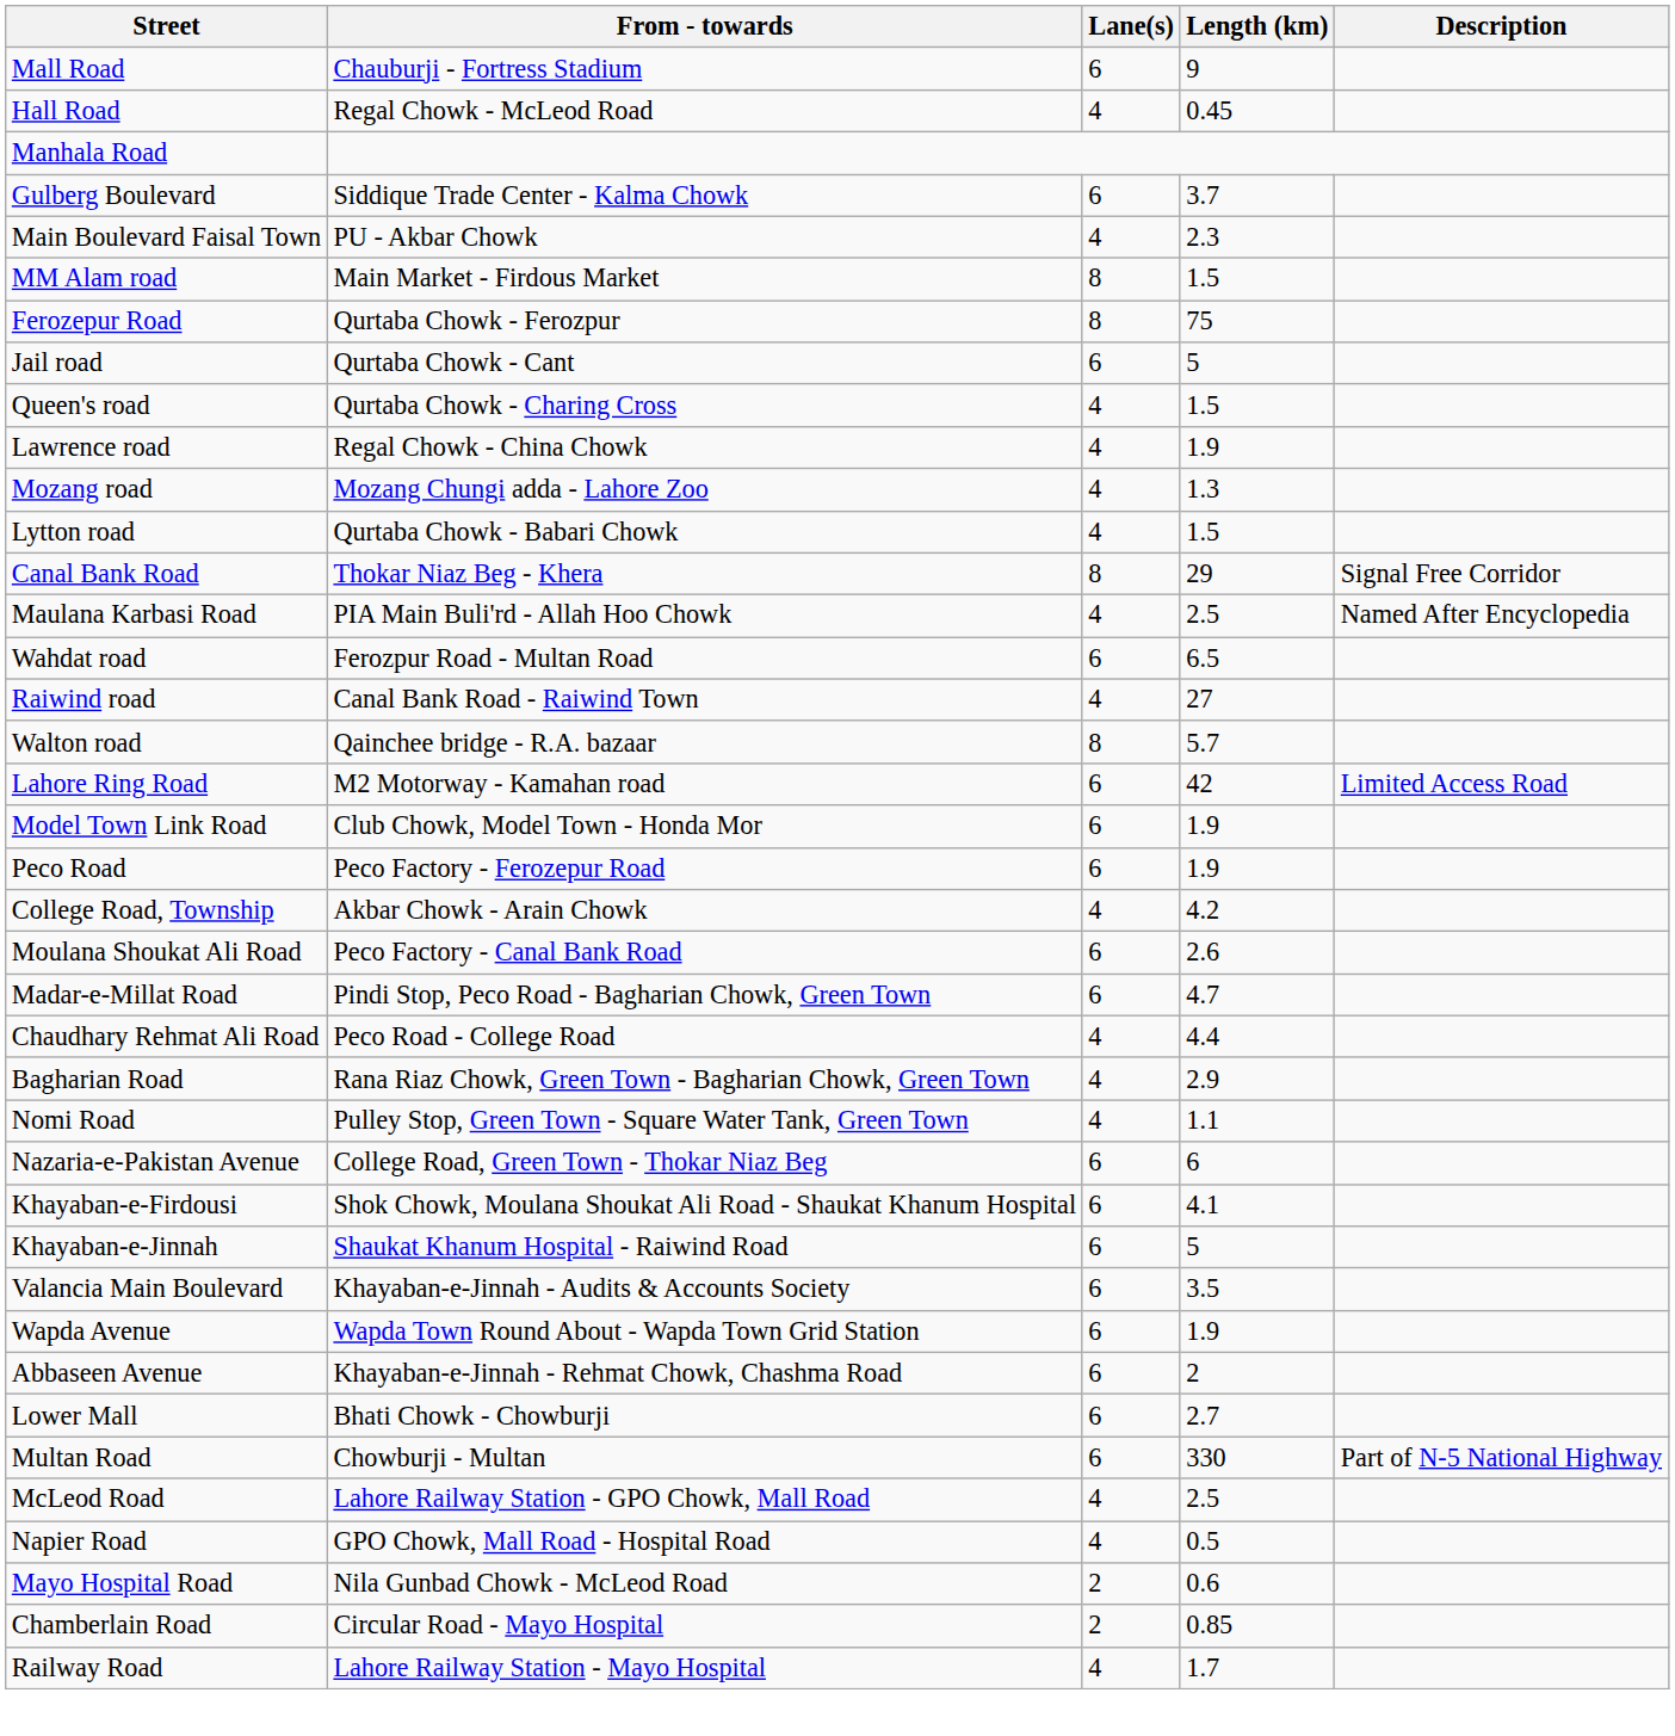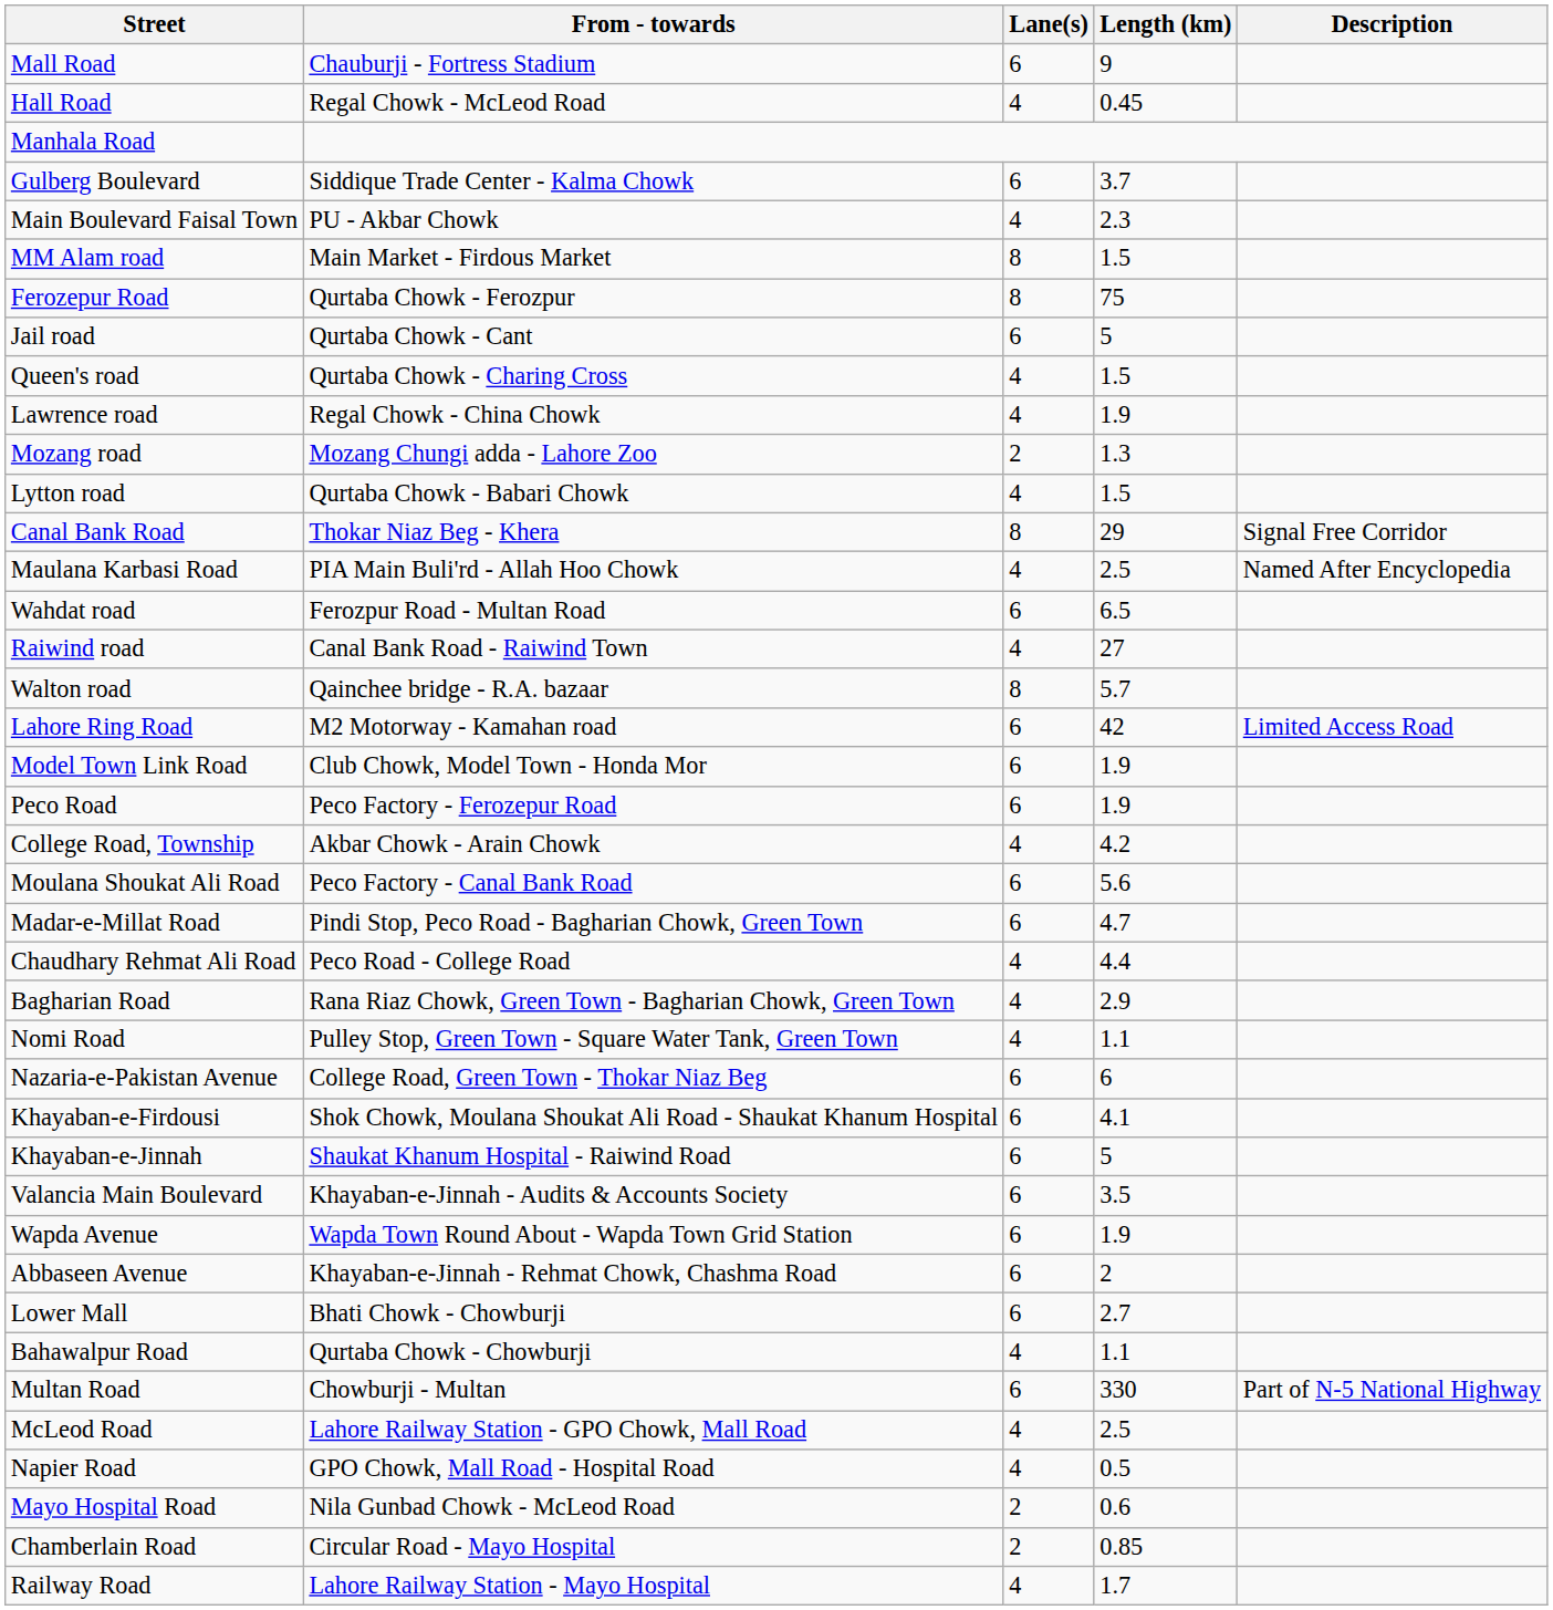 <table class="sortable wikitable">
 <tr>
 <th>Street</th>
 <th>From - towards</th>
 <th>Lane(s)</th>
 <th>Length (km)</th>
 <th>Description</th>
 </tr>
 <tr>
 <td><a href='#'>Mall Road</a></td>
 <td><a href='#'>Chauburji</a> - <a href='#'>Fortress Stadium</a></td>
 <td>6</td>
 <td>9</td>
 <td></td>
 </tr>
 <tr>
 <td><a href='#'>Hall Road</a></td>
 <td>Regal Chowk - McLeod Road</td>
 <td>4</td>
 <td>0.45</td>
 <td></td>
 </tr>
 <tr>
 <td><a href='#'>Manhala Road</a></td>
 </tr>
 <tr>
 <td><a href='#'>Gulberg</a> Boulevard</td>
 <td>Siddique Trade Center - <a href='#'>Kalma Chowk</a></td>
 <td>6</td>
 <td>3.7</td>
 <td></td>
 </tr>
 <tr>
 <td>Main Boulevard Faisal Town</td>
 <td>PU - Akbar Chowk</td>
 <td>4</td>
 <td>2.3</td>
 <td></td>
 </tr>
 <tr>
 <td><a href='#'>MM Alam road</a></td>
 <td>Main Market - Firdous Market</td>
 <td>8</td>
 <td>1.5</td>
 <td></td>
 </tr>
 <tr>
 <td><a href='#'>Ferozepur Road</a></td>
 <td>Qurtaba Chowk - Ferozpur</td>
 <td>8</td>
 <td>75</td>
 <td></td>
 </tr>
 <tr>
 <td>Jail road</td>
 <td>Qurtaba Chowk - Cant</td>
 <td>6</td>
 <td>5</td>
 <td></td>
 </tr>
 <tr>
 <td>Queen's road</td>
 <td>Qurtaba Chowk - <a href='#'>Charing Cross</a></td>
 <td>4</td>
 <td>1.5</td>
 <td></td>
 </tr>
 <tr>
 <td>Lawrence road</td>
 <td>Regal Chowk - China Chowk</td>
 <td>4</td>
 <td>1.9</td>
 <td></td>
 </tr>
 <tr>
 <td><a href='#'>Mozang</a> road</td>
 <td><a href='#'>Mozang Chungi</a> adda - <a href='#'>Lahore Zoo</a></td>
-<td>4</td>
+<td>2</td>
 <td>1.3</td>
 <td></td>
 </tr>
 <tr>
 <td>Lytton road</td>
 <td>Qurtaba Chowk - Babari Chowk</td>
 <td>4</td>
 <td>1.5</td>
 <td></td>
 </tr>
 <tr>
 <td><a href='#'>Canal Bank Road</a></td>
 <td><a href='#'>Thokar Niaz Beg</a> - <a href='#'>Khera</a></td>
 <td>8</td>
 <td>29</td>
 <td>Signal Free Corridor</td>
 </tr>
 <tr>
 <td>Maulana Karbasi Road</td>
 <td>PIA Main Buli'rd - Allah Hoo Chowk</td>
 <td>4</td>
 <td>2.5</td>
 <td>Named After Encyclopedia</td>
 </tr>
 <tr>
 <td>Wahdat road</td>
 <td>Ferozpur Road - Multan Road</td>
 <td>6</td>
 <td>6.5</td>
 <td></td>
 </tr>
 <tr>
 <td><a href='#'>Raiwind</a> road</td>
 <td>Canal Bank Road - <a href='#'>Raiwind</a> Town</td>
 <td>4</td>
 <td>27</td>
 <td></td>
 </tr>
 <tr>
 <td>Walton road</td>
 <td>Qainchee bridge - R.A. bazaar</td>
 <td>8</td>
 <td>5.7</td>
 <td></td>
 </tr>
 <tr>
 <td><a href='#'>Lahore Ring Road</a></td>
 <td>M2 Motorway - Kamahan road</td>
 <td>6</td>
 <td>42</td>
 <td><a href='#'>Limited Access Road</a></td>
 </tr>
 <tr>
 <td><a href='#'>Model Town</a> Link Road</td>
 <td>Club Chowk, Model Town - Honda Mor</td>
 <td>6</td>
 <td>1.9</td>
 <td></td>
 </tr>
 <tr>
 <td>Peco Road</td>
 <td>Peco Factory - <a href='#'>Ferozepur Road</a></td>
 <td>6</td>
 <td>1.9</td>
 <td></td>
 </tr>
 <tr>
 <td>College Road, <a href='#'>Township</a></td>
 <td>Akbar Chowk - Arain Chowk</td>
 <td>4</td>
 <td>4.2</td>
 <td></td>
 </tr>
 <tr>
 <td>Moulana Shoukat Ali Road</td>
 <td>Peco Factory - <a href='#'>Canal Bank Road</a></td>
 <td>6</td>
-<td>2.6</td>
+<td>5.6</td>
 <td></td>
 </tr>
 <tr>
 <td>Madar-e-Millat Road</td>
 <td>Pindi Stop, Peco Road - Bagharian Chowk, <a href='#'>Green Town</a></td>
 <td>6</td>
 <td>4.7</td>
 <td></td>
 </tr>
 <tr>
 <td>Chaudhary Rehmat Ali Road</td>
 <td>Peco Road - College Road</td>
 <td>4</td>
 <td>4.4</td>
 <td></td>
 </tr>
 <tr>
 <td>Bagharian Road</td>
 <td>Rana Riaz Chowk, <a href='#'>Green Town</a> - Bagharian Chowk, <a href='#'>Green Town</a></td>
 <td>4</td>
 <td>2.9</td>
 <td></td>
 </tr>
 <tr>
 <td>Nomi Road</td>
 <td>Pulley Stop, <a href='#'>Green Town</a> - Square Water Tank, <a href='#'>Green Town</a></td>
 <td>4</td>
 <td>1.1</td>
 <td></td>
 </tr>
 <tr>
 <td>Nazaria-e-Pakistan Avenue</td>
 <td>College Road, <a href='#'>Green Town</a> - <a href='#'>Thokar Niaz Beg</a></td>
 <td>6</td>
 <td>6</td>
 </tr>
 <tr>
 <td>Khayaban-e-Firdousi</td>
 <td>Shok Chowk, Moulana Shoukat Ali Road - Shaukat Khanum Hospital</td>
 <td>6</td>
 <td>4.1</td>
 <td></td>
 </tr>
 <tr>
 <td>Khayaban-e-Jinnah</td>
 <td><a href='#'>Shaukat Khanum Hospital</a> - Raiwind Road</td>
 <td>6</td>
 <td>5</td>
 <td></td>
 </tr>
 <tr>
 <td>Valancia Main Boulevard</td>
 <td>Khayaban-e-Jinnah - Audits & Accounts Society</td>
 <td>6</td>
 <td>3.5</td>
 <td></td>
 </tr>
 <tr>
 <td>Wapda Avenue</td>
 <td><a href='#'>Wapda Town</a> Round About - Wapda Town Grid Station</td>
 <td>6</td>
 <td>1.9</td>
 <td></td>
 </tr>
 <tr>
 <td>Abbaseen Avenue</td>
 <td>Khayaban-e-Jinnah - Rehmat Chowk, Chashma Road</td>
 <td>6</td>
 <td>2</td>
 <td></td>
 </tr>
 <tr>
 <td>Lower Mall</td>
 <td>Bhati Chowk - Chowburji</td>
 <td>6</td>
 <td>2.7</td>
 <td></td>
 </tr>
 <tr>
+<td>Bahawalpur Road</td>
+<td>Qurtaba Chowk - Chowburji</td>
+<td>4</td>
+<td>1.1</td>
+<td></td>
+</tr>
+<tr>
 <td>Multan Road</td>
 <td>Chowburji - Multan</td>
 <td>6</td>
 <td>330</td>
 <td>Part of <a href='#'>N-5 National Highway</a></td>
 </tr>
 <tr>
 <td>McLeod Road</td>
 <td><a href='#'>Lahore Railway Station</a> - GPO Chowk, <a href='#'>Mall Road</a></td>
 <td>4</td>
 <td>2.5</td>
 <td></td>
 </tr>
 <tr>
 <td>Napier Road</td>
 <td>GPO Chowk, <a href='#'>Mall Road</a> - Hospital Road</td>
 <td>4</td>
 <td>0.5</td>
 <td></td>
 </tr>
 <tr>
 <td><a href='#'>Mayo Hospital</a> Road</td>
 <td>Nila Gunbad Chowk - McLeod Road</td>
 <td>2</td>
 <td>0.6</td>
 <td></td>
 </tr>
 <tr>
 <td>Chamberlain Road</td>
 <td>Circular Road - <a href='#'>Mayo Hospital</a></td>
 <td>2</td>
 <td>0.85</td>
 <td></td>
 </tr>
 <tr>
 <td>Railway Road</td>
 <td><a href='#'>Lahore Railway Station</a> - <a href='#'>Mayo Hospital</a></td>
 <td>4</td>
 <td>1.7</td>
 <td></td>
 </tr>
 </table>
